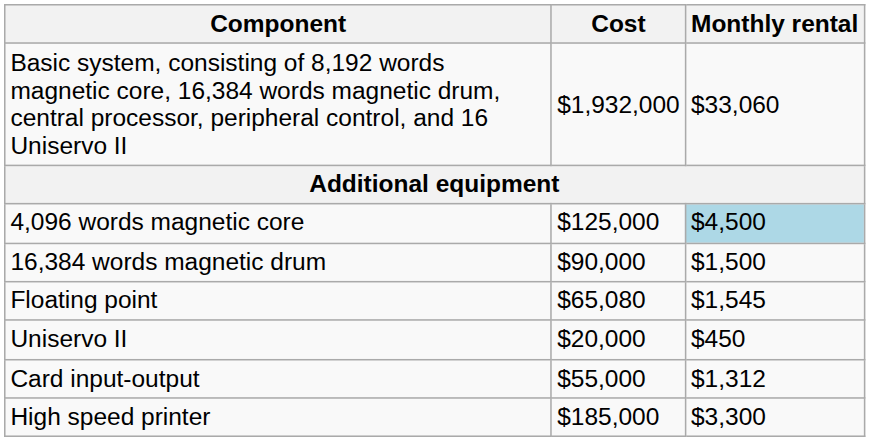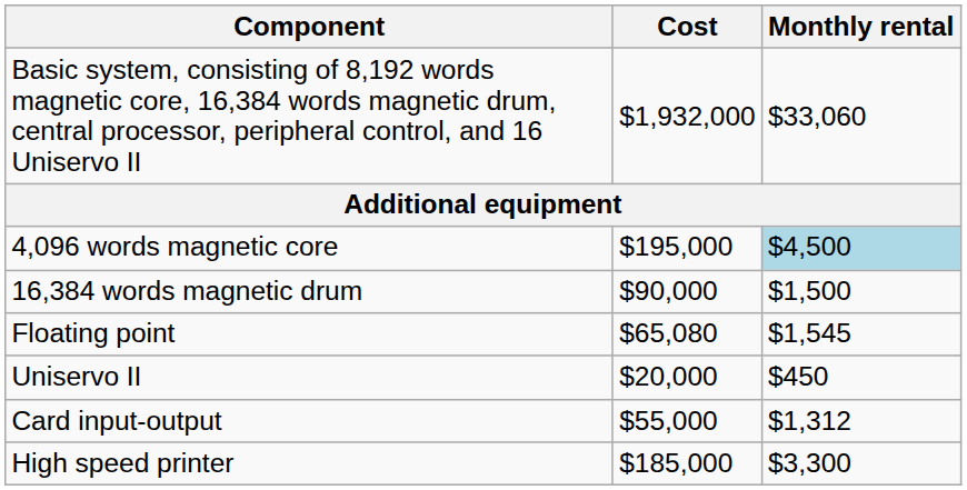 <table class="wikitable">
 <tr>
 <th scope="col" width="350">Component</th>
 <th>Cost</th>
 <th>Monthly rental</th>
 </tr>
 <tr>
 <td>Basic system, consisting of 8,192 words magnetic core, 16,384 words magnetic drum, central processor, peripheral control, and 16 Uniservo II</td>
 <td>$1,932,000</td>
 <td>$33,060</td>
 </tr>
 <tr>
 <th colspan="3">Additional equipment</th>
 </tr>
 <tr>
 <td>4,096 words magnetic core</td>
-<td>$125,000</td>
+<td>$195,000</td>
 <td style="background: lightblue;">$4,500</td>
 </tr>
 <tr>
 <td>16,384 words magnetic drum</td>
 <td>$90,000</td>
 <td>$1,500</td>
 </tr>
 <tr>
 <td>Floating point</td>
 <td>$65,080</td>
 <td>$1,545</td>
 </tr>
 <tr>
 <td>Uniservo II</td>
 <td>$20,000</td>
 <td>$450</td>
 </tr>
 <tr>
 <td>Card input-output</td>
 <td>$55,000</td>
 <td>$1,312</td>
 </tr>
 <tr>
 <td>High speed printer</td>
 <td>$185,000</td>
 <td>$3,300</td>
 </tr>
 </table>
